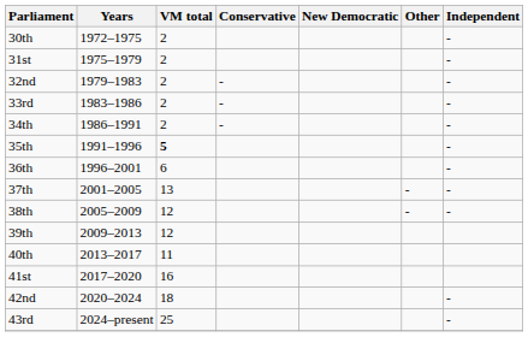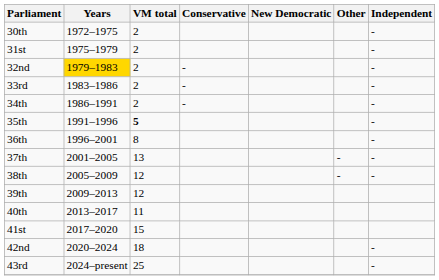 <table class="wikitable sortable">
 <tr>
 <th data-sort-type="number">Parliament</th>
 <th>Years</th>
 <th>VM total</th>
 <th>Conservative<br></th>
 <th>New Democratic</th>
 <th>Other</th>
 <th>Independent</th>
 </tr>
 <tr>
 <td>30th</td>
 <td>1972–1975</td>
 <td>2</td>
 <td></td>
 <td></td>
 <td></td>
 <td>-</td>
 </tr>
 <tr>
 <td>31st</td>
 <td>1975–1979</td>
 <td>2</td>
 <td></td>
 <td></td>
 <td></td>
 <td>-</td>
 </tr>
 <tr>
 <td>32nd</td>
-<td>1979–1983</td>
+<td style="background: gold;">1979–1983</td>
 <td>2</td>
 <td>-</td>
 <td></td>
 <td></td>
 <td>-</td>
 </tr>
 <tr>
 <td>33rd</td>
 <td>1983–1986</td>
 <td>2</td>
 <td>-</td>
 <td></td>
 <td></td>
 <td>-</td>
 </tr>
 <tr>
 <td>34th</td>
 <td>1986–1991</td>
 <td>2</td>
 <td>-</td>
 <td></td>
 <td></td>
 <td>-</td>
 </tr>
 <tr>
 <td>35th</td>
 <td>1991–1996</td>
 <td><strong>5</strong></td>
 <td></td>
 <td></td>
 <td></td>
 <td>-</td>
 </tr>
 <tr>
 <td>36th</td>
 <td>1996–2001</td>
-<td>6</td>
+<td>8</td>
 <td></td>
 <td></td>
 <td></td>
 <td>-</td>
 </tr>
 <tr>
 <td>37th</td>
 <td>2001–2005</td>
 <td>13</td>
 <td></td>
 <td></td>
 <td>-</td>
 <td>-</td>
 </tr>
 <tr>
 <td>38th</td>
 <td>2005–2009</td>
 <td>12</td>
 <td></td>
 <td></td>
 <td>-</td>
 <td>-</td>
 </tr>
 <tr>
 <td>39th</td>
 <td>2009–2013</td>
 <td>12</td>
 <td></td>
 <td></td>
 <td></td>
 <td></td>
 </tr>
 <tr>
 <td>40th</td>
 <td>2013–2017</td>
 <td>11</td>
 <td></td>
 <td></td>
 <td></td>
 <td></td>
 </tr>
 <tr>
 <td>41st</td>
 <td>2017–2020</td>
-<td>16</td>
+<td>15</td>
 <td></td>
 <td></td>
 <td></td>
 <td></td>
 </tr>
 <tr>
 <td>42nd</td>
 <td>2020–2024</td>
 <td>18</td>
 <td></td>
 <td></td>
 <td></td>
 <td>-</td>
 </tr>
 <tr>
 <td>43rd</td>
 <td>2024–present</td>
 <td>25</td>
 <td></td>
 <td></td>
 <td></td>
 <td>-</td>
 </tr>
 <tr>
 </tr>
 </table>
